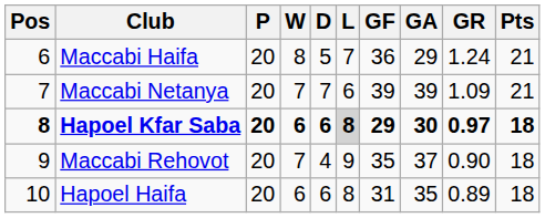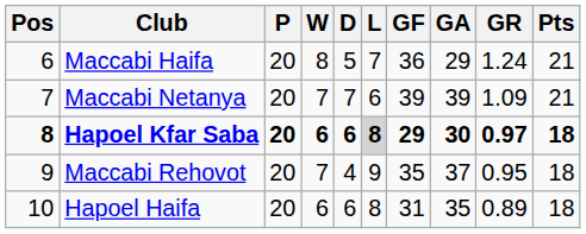 <table class="wikitable" style="text-align:right">
 <tr>
 <th>Pos</th>
 <th>Club</th>
 <th>P</th>
 <th>W</th>
 <th>D</th>
 <th>L</th>
 <th>GF</th>
 <th>GA</th>
 <th>GR</th>
 <th>Pts</th>
 </tr>
 <tr>
 <td>6</td>
 <td align=left><a href='#'>Maccabi Haifa</a></td>
 <td>20</td>
 <td>8</td>
 <td>5</td>
 <td>7</td>
 <td>36</td>
 <td>29</td>
 <td>1.24</td>
 <td>21</td>
 </tr>
 <tr>
 <td>7</td>
 <td align=left><a href='#'>Maccabi Netanya</a></td>
 <td>20</td>
 <td>7</td>
 <td>7</td>
 <td>6</td>
 <td>39</td>
 <td>39</td>
 <td>1.09</td>
 <td>21</td>
 </tr>
 <tr>
 <td><strong>8</strong></td>
 <td align=left><strong><a href='#'>Hapoel Kfar Saba</a></strong></td>
 <td><strong>20</strong></td>
 <td><strong>6</strong></td>
 <td><strong>6</strong></td>
 <td style="background: lightgrey;"><strong>8</strong></td>
 <td><strong>29</strong></td>
 <td><strong>30</strong></td>
 <td><strong>0.97</strong></td>
 <td><strong>18</strong></td>
 </tr>
 <tr>
 <td>9</td>
 <td align=left><a href='#'>Maccabi Rehovot</a></td>
 <td>20</td>
 <td>7</td>
 <td>4</td>
 <td>9</td>
 <td>35</td>
 <td>37</td>
-<td>0.90</td>
+<td>0.95</td>
 <td>18</td>
 </tr>
 <tr>
 <td>10</td>
 <td align=left><a href='#'>Hapoel Haifa</a></td>
 <td>20</td>
 <td>6</td>
 <td>6</td>
 <td>8</td>
 <td>31</td>
 <td>35</td>
 <td>0.89</td>
 <td>18</td>
 </tr>
 </table>
